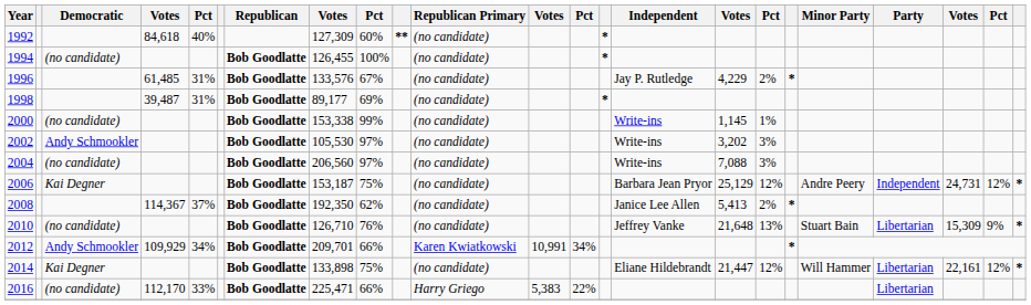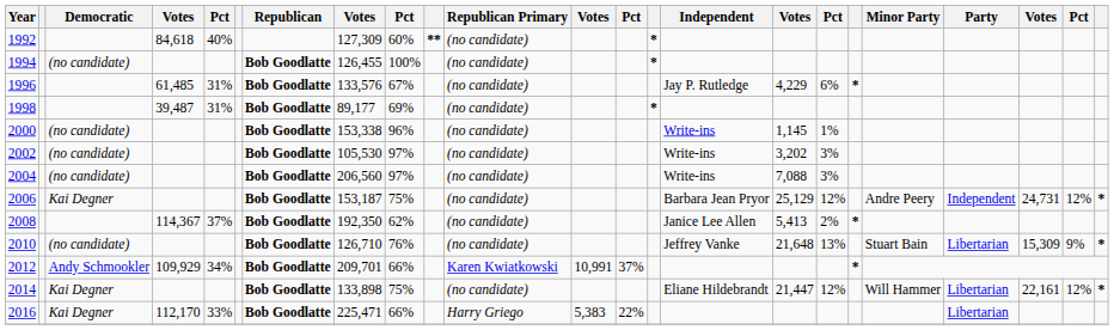 <table class="wikitable" style="margin:0.5em ; font-size:95%">
 <tr>
 <th>Year</th>
 <th></th>
 <th>Democratic</th>
 <th>Votes</th>
 <th>Pct</th>
 <th></th>
 <th>Republican</th>
 <th>Votes</th>
 <th>Pct</th>
 <th></th>
 <th>Republican Primary</th>
 <th>Votes</th>
 <th>Pct</th>
 <th></th>
 <th>Independent</th>
 <th>Votes</th>
 <th>Pct</th>
 <th></th>
 <th>Minor Party</th>
 <th>Party</th>
 <th>Votes</th>
 <th>Pct</th>
 <th></th>
 </tr>
 <tr>
 <td><a href='#'>1992</a></td>
 <td></td>
 <td></td>
 <td>84,618</td>
 <td>40%</td>
 <td></td>
 <td></td>
 <td>127,309</td>
 <td>60%</td>
 <td><strong>**</strong></td>
 <td><em>(no candidate)</em></td>
 <td></td>
 <td></td>
 <td><strong>*</strong></td>
 <td></td>
 <td></td>
 <td></td>
 <td></td>
 <td></td>
 <td></td>
 <td></td>
 <td></td>
 </tr>
 <tr>
 <td><a href='#'>1994</a></td>
 <td></td>
 <td><em>(no candidate)</em></td>
 <td></td>
 <td></td>
 <td></td>
 <td><strong>Bob Goodlatte</strong></td>
 <td>126,455</td>
 <td>100%</td>
 <td></td>
 <td><em>(no candidate)</em></td>
 <td></td>
 <td></td>
 <td><strong>*</strong></td>
 <td></td>
 <td></td>
 <td></td>
 <td></td>
 <td></td>
 <td></td>
 <td></td>
 <td></td>
 <td></td>
 </tr>
 <tr>
 <td><a href='#'>1996</a></td>
 <td></td>
 <td></td>
 <td>61,485</td>
 <td>31%</td>
 <td></td>
 <td><strong>Bob Goodlatte</strong></td>
 <td>133,576</td>
 <td>67%</td>
 <td></td>
 <td><em>(no candidate)</em></td>
 <td></td>
 <td></td>
 <td></td>
 <td>Jay P. Rutledge</td>
 <td>4,229</td>
-<td>2%</td>
+<td>6%</td>
 <td><strong>*</strong></td>
 <td></td>
 <td></td>
 <td></td>
 <td></td>
 <td></td>
 </tr>
 <tr>
 <td><a href='#'>1998</a></td>
 <td></td>
 <td></td>
 <td>39,487</td>
 <td>31%</td>
 <td></td>
 <td><strong>Bob Goodlatte</strong></td>
 <td>89,177</td>
 <td>69%</td>
 <td></td>
 <td><em>(no candidate)</em></td>
 <td></td>
 <td></td>
 <td><strong>*</strong></td>
 <td></td>
 <td></td>
 <td></td>
 <td></td>
 <td></td>
 <td></td>
 <td></td>
 <td></td>
 <td></td>
 </tr>
 <tr>
 <td><a href='#'>2000</a></td>
 <td></td>
 <td><em>(no candidate)</em></td>
 <td></td>
 <td></td>
 <td></td>
 <td><strong>Bob Goodlatte</strong></td>
 <td>153,338</td>
-<td>99%</td>
+<td>96%</td>
 <td></td>
 <td><em>(no candidate)</em></td>
 <td></td>
 <td></td>
 <td></td>
 <td><a href='#'>Write-ins</a></td>
 <td>1,145</td>
 <td>1%</td>
 <td></td>
 <td></td>
 <td></td>
 <td></td>
 <td></td>
 <td></td>
 </tr>
 <tr>
 <td><a href='#'>2002</a></td>
 <td></td>
-<td><a href='#'>Andy Schmookler</a></td>
+<td><em>(no candidate)</em></td>
 <td></td>
 <td></td>
 <td></td>
 <td><strong>Bob Goodlatte</strong></td>
 <td>105,530</td>
 <td>97%</td>
 <td></td>
 <td><em>(no candidate)</em></td>
 <td></td>
 <td></td>
 <td></td>
 <td>Write-ins</td>
 <td>3,202</td>
 <td>3%</td>
 <td></td>
 <td></td>
 <td></td>
 <td></td>
 <td></td>
 <td></td>
 </tr>
 <tr>
 <td><a href='#'>2004</a></td>
 <td></td>
 <td><em>(no candidate)</em></td>
 <td></td>
 <td></td>
 <td></td>
 <td><strong>Bob Goodlatte</strong></td>
 <td>206,560</td>
 <td>97%</td>
 <td></td>
 <td><em>(no candidate)</em></td>
 <td></td>
 <td></td>
 <td></td>
 <td>Write-ins</td>
 <td>7,088</td>
 <td>3%</td>
 <td></td>
 <td></td>
 <td></td>
 <td></td>
 <td></td>
 <td></td>
 </tr>
 <tr>
 <td><a href='#'>2006</a></td>
 <td></td>
 <td><em>Kai Degner</em></td>
 <td></td>
 <td></td>
 <td></td>
 <td><strong>Bob Goodlatte</strong></td>
 <td>153,187</td>
 <td>75%</td>
 <td></td>
 <td><em>(no candidate)</em></td>
 <td></td>
 <td></td>
 <td></td>
 <td>Barbara Jean Pryor</td>
 <td>25,129</td>
 <td>12%</td>
 <td></td>
 <td>Andre Peery</td>
 <td><a href='#'>Independent</a></td>
 <td>24,731</td>
 <td>12%</td>
 <td><strong>*</strong></td>
 </tr>
 <tr>
 <td><a href='#'>2008</a></td>
 <td></td>
 <td></td>
 <td>114,367</td>
 <td>37%</td>
 <td></td>
 <td><strong>Bob Goodlatte</strong></td>
 <td>192,350</td>
 <td>62%</td>
 <td></td>
 <td><em>(no candidate)</em></td>
 <td></td>
 <td></td>
 <td></td>
 <td>Janice Lee Allen</td>
 <td>5,413</td>
 <td>2%</td>
 <td><strong>*</strong></td>
 <td></td>
 <td></td>
 <td></td>
 <td></td>
 </tr>
 <tr>
 <td><a href='#'>2010</a></td>
 <td></td>
 <td><em>(no candidate)</em></td>
 <td></td>
 <td></td>
 <td></td>
 <td><strong>Bob Goodlatte</strong></td>
 <td>126,710</td>
 <td>76%</td>
 <td></td>
 <td><em>(no candidate)</em></td>
 <td></td>
 <td></td>
 <td></td>
 <td>Jeffrey Vanke</td>
 <td>21,648</td>
 <td>13%</td>
 <td></td>
 <td>Stuart Bain</td>
 <td><a href='#'>Libertarian</a></td>
 <td>15,309</td>
 <td>9%</td>
 <td><strong>*</strong></td>
 </tr>
 <tr>
 <td><a href='#'>2012</a></td>
 <td></td>
 <td><a href='#'>Andy Schmookler</a></td>
 <td>109,929</td>
 <td>34%</td>
 <td></td>
 <td><strong>Bob Goodlatte</strong></td>
 <td>209,701</td>
 <td>66%</td>
 <td></td>
 <td><a href='#'>Karen Kwiatkowski</a></td>
 <td>10,991</td>
-<td>34%</td>
+<td>37%</td>
 <td></td>
 <td></td>
 <td></td>
 <td></td>
 <td><strong>*</strong></td>
 </tr>
 <tr>
 <td><a href='#'>2014</a></td>
 <td></td>
 <td><em>Kai Degner</em></td>
 <td></td>
 <td></td>
 <td></td>
 <td><strong>Bob Goodlatte</strong></td>
 <td>133,898</td>
 <td>75%</td>
 <td></td>
 <td><em>(no candidate)</em></td>
 <td></td>
 <td></td>
 <td></td>
 <td>Eliane Hildebrandt</td>
 <td>21,447</td>
 <td>12%</td>
 <td></td>
 <td>Will Hammer</td>
 <td><a href='#'>Libertarian</a></td>
 <td>22,161</td>
 <td>12%</td>
 <td><strong>*</strong></td>
 </tr>
 <tr>
 <td><a href='#'>2016</a></td>
 <td></td>
-<td><em>(no candidate)</em></td>
+<td><em>Kai Degner</em></td>
 <td>112,170</td>
 <td>33%</td>
 <td></td>
 <td><strong>Bob Goodlatte</strong></td>
 <td>225,471</td>
 <td>66%</td>
 <td></td>
 <td><em>Harry Griego</em></td>
 <td>5,383</td>
 <td>22%</td>
 <td></td>
 <td></td>
 <td></td>
 <td></td>
 <td></td>
 <td></td>
 <td><a href='#'>Libertarian</a></td>
 <td></td>
 <td></td>
 <td></td>
 </tr>
 <tr>
 </tr>
 </table>
